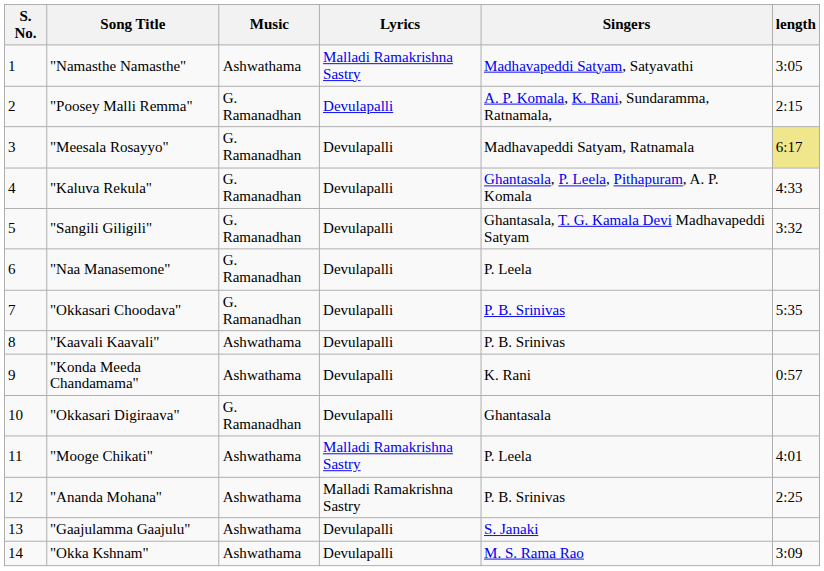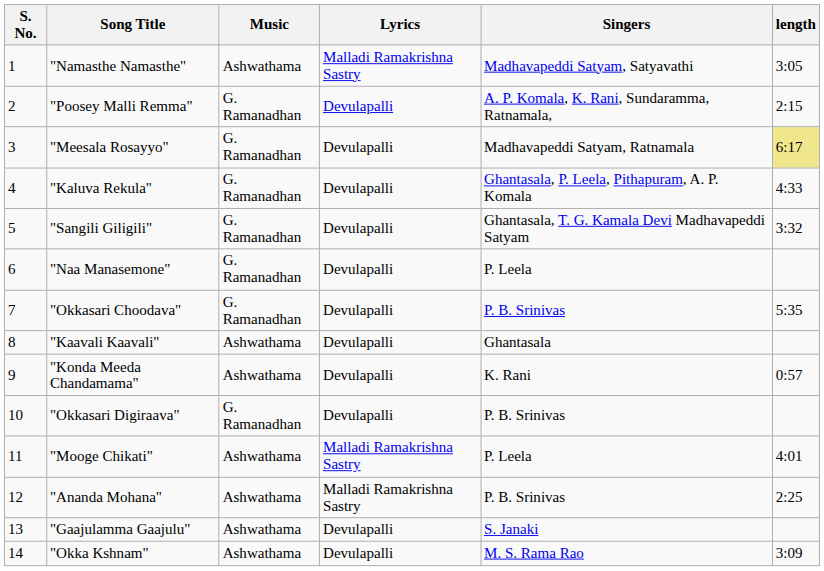 <table class="wikitable">
 <tr>
 <th>S. No.</th>
 <th>Song Title</th>
 <th>Music</th>
 <th>Lyrics</th>
 <th>Singers</th>
 <th>length</th>
 </tr>
 <tr>
 <td>1</td>
 <td>"Namasthe Namasthe"</td>
 <td>Ashwathama</td>
 <td><a href='#'>Malladi Ramakrishna Sastry</a></td>
 <td><a href='#'>Madhavapeddi Satyam</a>, Satyavathi</td>
 <td>3:05</td>
 </tr>
 <tr>
 <td>2</td>
 <td>"Poosey Malli Remma"</td>
 <td>G. Ramanadhan</td>
 <td><a href='#'>Devulapalli</a></td>
 <td><a href='#'>A. P. Komala</a>, <a href='#'>K. Rani</a>, Sundaramma, Ratnamala,</td>
 <td>2:15</td>
 </tr>
 <tr>
 <td>3</td>
 <td>"Meesala Rosayyo"</td>
 <td>G. Ramanadhan</td>
 <td>Devulapalli</td>
 <td>Madhavapeddi Satyam, Ratnamala</td>
 <td style="background: khaki;">6:17</td>
 </tr>
 <tr>
 <td>4</td>
 <td>"Kaluva Rekula"</td>
 <td>G. Ramanadhan</td>
 <td>Devulapalli</td>
 <td><a href='#'>Ghantasala</a>, <a href='#'>P. Leela</a>, <a href='#'>Pithapuram</a>, A. P. Komala</td>
 <td>4:33</td>
 </tr>
 <tr>
 <td>5</td>
 <td>"Sangili Giligili"</td>
 <td>G. Ramanadhan</td>
 <td>Devulapalli</td>
 <td>Ghantasala, <a href='#'>T. G. Kamala Devi</a> Madhavapeddi Satyam</td>
 <td>3:32</td>
 </tr>
 <tr>
 <td>6</td>
 <td>"Naa Manasemone"</td>
 <td>G. Ramanadhan</td>
 <td>Devulapalli</td>
 <td>P. Leela</td>
 <td></td>
 </tr>
 <tr>
 <td>7</td>
 <td>"Okkasari Choodava"</td>
 <td>G. Ramanadhan</td>
 <td>Devulapalli</td>
 <td><a href='#'>P. B. Srinivas</a></td>
 <td>5:35</td>
 </tr>
 <tr>
 <td>8</td>
 <td>"Kaavali Kaavali"</td>
 <td>Ashwathama</td>
 <td>Devulapalli</td>
-<td>P. B. Srinivas</td>
+<td>Ghantasala</td>
 <td></td>
 </tr>
 <tr>
 <td>9</td>
 <td>"Konda Meeda Chandamama"</td>
 <td>Ashwathama</td>
 <td>Devulapalli</td>
 <td>K. Rani</td>
 <td>0:57</td>
 </tr>
 <tr>
 <td>10</td>
 <td>"Okkasari Digiraava"</td>
 <td>G. Ramanadhan</td>
 <td>Devulapalli</td>
-<td>Ghantasala</td>
+<td>P. B. Srinivas</td>
 <td></td>
 </tr>
 <tr>
 <td>11</td>
 <td>"Mooge Chikati"</td>
 <td>Ashwathama</td>
 <td><a href='#'>Malladi Ramakrishna Sastry</a></td>
 <td>P. Leela</td>
 <td>4:01</td>
 </tr>
 <tr>
 <td>12</td>
 <td>"Ananda Mohana"</td>
 <td>Ashwathama</td>
 <td>Malladi Ramakrishna Sastry</td>
 <td>P. B. Srinivas</td>
 <td>2:25</td>
 </tr>
 <tr>
 <td>13</td>
 <td>"Gaajulamma Gaajulu"</td>
 <td>Ashwathama</td>
 <td>Devulapalli</td>
 <td><a href='#'>S. Janaki</a></td>
 <td></td>
 </tr>
 <tr>
 <td>14</td>
 <td>"Okka Kshnam"</td>
 <td>Ashwathama</td>
 <td>Devulapalli</td>
 <td><a href='#'>M. S. Rama Rao</a></td>
 <td>3:09</td>
 </tr>
 </table>
